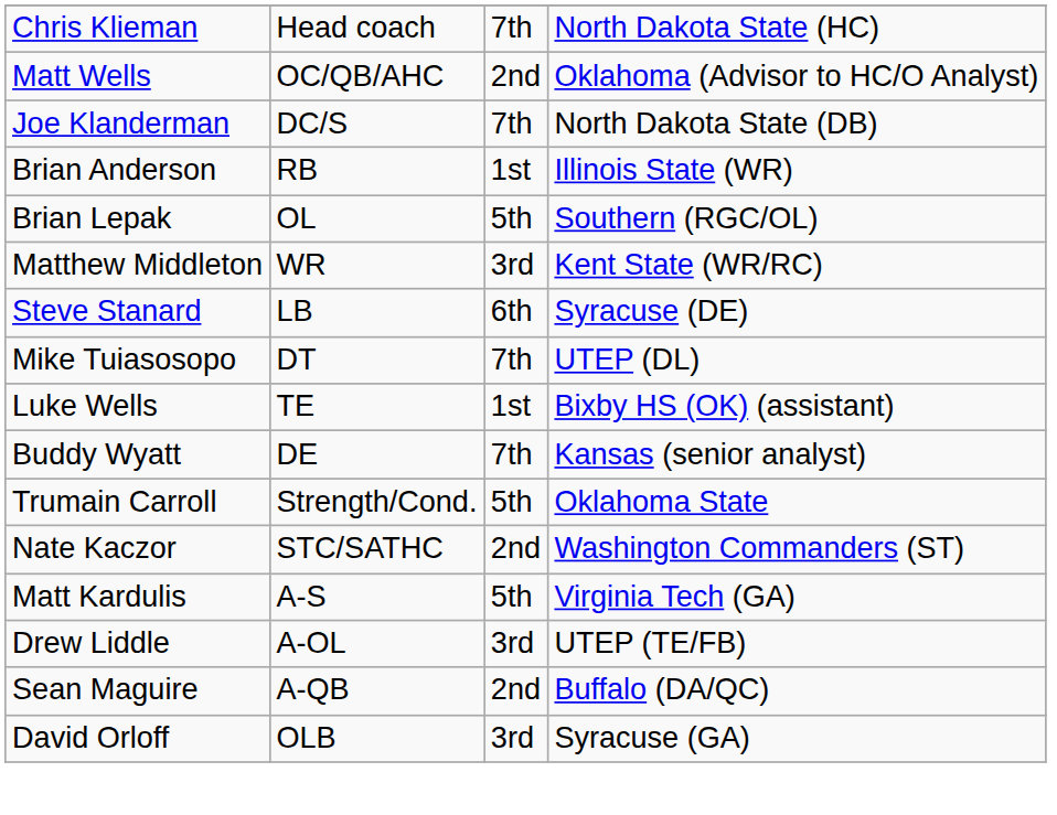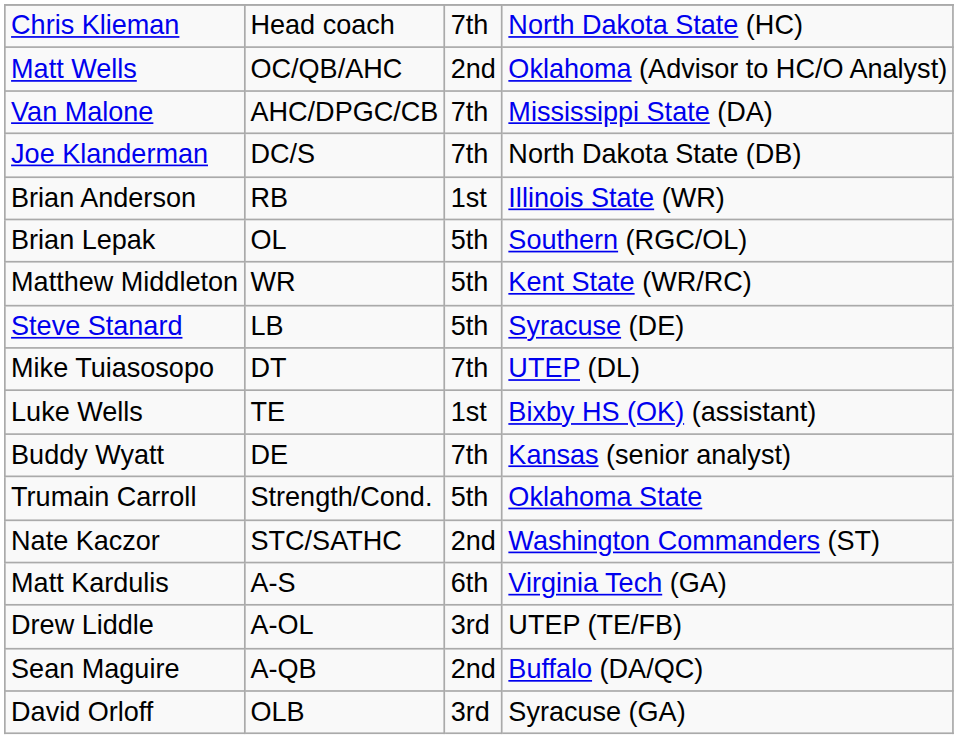 <table class="wikitable">
 <tr>
 </tr>
 <tr>
 <td><a href='#'>Chris Klieman</a></td>
 <td>Head coach</td>
 <td>7th</td>
 <td><a href='#'>North Dakota State</a> (HC)</td>
 </tr>
 <tr>
 <td><a href='#'>Matt Wells</a></td>
 <td>OC/QB/AHC</td>
 <td>2nd</td>
 <td><a href='#'>Oklahoma</a> (Advisor to HC/O Analyst)</td>
+</tr>
+<tr>
+<td><a href='#'>Van Malone</a></td>
+<td>AHC/DPGC/CB</td>
+<td>7th</td>
+<td><a href='#'>Mississippi State</a> (DA)</td>
 </tr>
 <tr>
 <td><a href='#'>Joe Klanderman</a></td>
 <td>DC/S</td>
 <td>7th</td>
 <td>North Dakota State (DB)</td>
 </tr>
 <tr>
 <td>Brian Anderson</td>
 <td>RB</td>
 <td>1st</td>
 <td><a href='#'>Illinois State</a> (WR)</td>
 </tr>
 <tr>
 <td>Brian Lepak</td>
 <td>OL</td>
 <td>5th</td>
 <td><a href='#'>Southern</a> (RGC/OL)</td>
 </tr>
 <tr>
 <td>Matthew Middleton</td>
 <td>WR</td>
-<td>3rd</td>
+<td>5th</td>
 <td><a href='#'>Kent State</a> (WR/RC)</td>
 </tr>
 <tr>
 <td><a href='#'>Steve Stanard</a></td>
 <td>LB</td>
-<td>6th</td>
+<td>5th</td>
 <td><a href='#'>Syracuse</a> (DE)</td>
 </tr>
 <tr>
 <td>Mike Tuiasosopo</td>
 <td>DT</td>
 <td>7th</td>
 <td><a href='#'>UTEP</a> (DL)</td>
 </tr>
 <tr>
 <td>Luke Wells</td>
 <td>TE</td>
 <td>1st</td>
 <td><a href='#'>Bixby HS (OK)</a> (assistant)</td>
 </tr>
 <tr>
 <td>Buddy Wyatt</td>
 <td>DE</td>
 <td>7th</td>
 <td><a href='#'>Kansas</a> (senior analyst)</td>
 </tr>
 <tr>
 <td>Trumain Carroll</td>
 <td>Strength/Cond.</td>
 <td>5th</td>
 <td><a href='#'>Oklahoma State</a></td>
 </tr>
 <tr>
 <td>Nate Kaczor</td>
 <td>STC/SATHC</td>
 <td>2nd</td>
 <td><a href='#'>Washington Commanders</a> (ST)</td>
 </tr>
 <tr>
 <td>Matt Kardulis</td>
 <td>A-S</td>
-<td>5th</td>
+<td>6th</td>
 <td><a href='#'>Virginia Tech</a> (GA)</td>
 </tr>
 <tr>
 <td>Drew Liddle</td>
 <td>A-OL</td>
 <td>3rd</td>
 <td>UTEP (TE/FB)</td>
 </tr>
 <tr>
 <td>Sean Maguire</td>
 <td>A-QB</td>
 <td>2nd</td>
 <td><a href='#'>Buffalo</a> (DA/QC)</td>
 </tr>
 <tr>
 <td>David Orloff</td>
 <td>OLB</td>
 <td>3rd</td>
 <td>Syracuse (GA)</td>
 </tr>
 </table>
